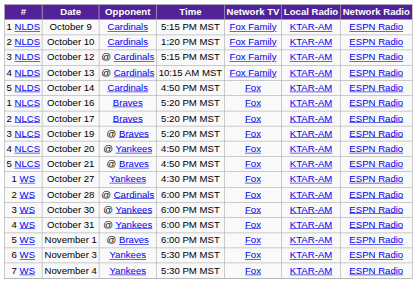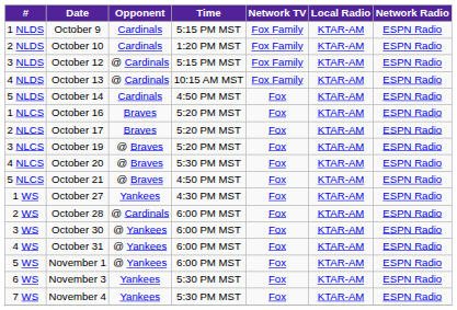 <table class="wikitable sortable">
 <tr>
 <th style="background:#522398;color:white;">#</th>
 <th style="background:#522398;color:white;">Date</th>
 <th style="background:#522398;color:white;">Opponent</th>
 <th style="background:#522398;color:white;">Time</th>
 <th style="background:#522398;color:white;">Network TV</th>
 <th style="background:#522398;color:white;">Local Radio</th>
 <th style="background:#522398;color:white;">Network Radio</th>
 </tr>
 <tr align="center">
 <td>1 <a href='#'>NLDS</a></td>
 <td>October 9</td>
 <td><a href='#'>Cardinals</a></td>
 <td>5:15 PM MST</td>
 <td><a href='#'>Fox Family</a></td>
 <td><a href='#'>KTAR-AM</a></td>
 <td><a href='#'>ESPN Radio</a></td>
 </tr>
 <tr align="center">
 <td>2 <a href='#'>NLDS</a></td>
 <td>October 10</td>
 <td><a href='#'>Cardinals</a></td>
 <td>1:20 PM MST</td>
 <td><a href='#'>Fox Family</a></td>
 <td><a href='#'>KTAR-AM</a></td>
 <td><a href='#'>ESPN Radio</a></td>
 </tr>
 <tr align="center">
 <td>3 <a href='#'>NLDS</a></td>
 <td>October 12</td>
 <td>@ <a href='#'>Cardinals</a></td>
 <td>5:15 PM MST</td>
 <td><a href='#'>Fox Family</a></td>
 <td><a href='#'>KTAR-AM</a></td>
 <td><a href='#'>ESPN Radio</a></td>
 </tr>
 <tr align="center">
 <td>4 <a href='#'>NLDS</a></td>
 <td>October 13</td>
 <td>@ <a href='#'>Cardinals</a></td>
 <td>10:15 AM MST</td>
 <td><a href='#'>Fox Family</a></td>
 <td><a href='#'>KTAR-AM</a></td>
 <td><a href='#'>ESPN Radio</a></td>
 </tr>
 <tr align="center">
 <td>5 <a href='#'>NLDS</a></td>
 <td>October 14</td>
 <td><a href='#'>Cardinals</a></td>
 <td>4:50 PM MST</td>
 <td><a href='#'>Fox</a></td>
 <td><a href='#'>KTAR-AM</a></td>
 <td><a href='#'>ESPN Radio</a></td>
 </tr>
 <tr align="center">
 <td>1 <a href='#'>NLCS</a></td>
 <td>October 16</td>
 <td><a href='#'>Braves</a></td>
 <td>5:20 PM MST</td>
 <td><a href='#'>Fox</a></td>
 <td><a href='#'>KTAR-AM</a></td>
 <td><a href='#'>ESPN Radio</a></td>
 </tr>
 <tr align="center">
 <td>2 <a href='#'>NLCS</a></td>
 <td>October 17</td>
 <td><a href='#'>Braves</a></td>
 <td>5:20 PM MST</td>
 <td><a href='#'>Fox</a></td>
 <td><a href='#'>KTAR-AM</a></td>
 <td><a href='#'>ESPN Radio</a></td>
 </tr>
 <tr align="center">
 <td>3 <a href='#'>NLCS</a></td>
 <td>October 19</td>
 <td>@ <a href='#'>Braves</a></td>
 <td>5:20 PM MST</td>
 <td><a href='#'>Fox</a></td>
 <td><a href='#'>KTAR-AM</a></td>
 <td><a href='#'>ESPN Radio</a></td>
 </tr>
 <tr align="center">
 <td>4 <a href='#'>NLCS</a></td>
 <td>October 20</td>
-<td>@ <a href='#'>Yankees</a></td>
-<td>4:50 PM MST</td>
+<td>@ <a href='#'>Braves</a></td>
+<td>5:30 PM MST</td>
 <td><a href='#'>Fox</a></td>
 <td><a href='#'>KTAR-AM</a></td>
 <td><a href='#'>ESPN Radio</a></td>
 </tr>
 <tr align="center">
 <td>5 <a href='#'>NLCS</a></td>
 <td>October 21</td>
 <td>@ <a href='#'>Braves</a></td>
 <td>4:50 PM MST</td>
 <td><a href='#'>Fox</a></td>
 <td><a href='#'>KTAR-AM</a></td>
 <td><a href='#'>ESPN Radio</a></td>
 </tr>
 <tr align="center">
 <td>1 <a href='#'>WS</a></td>
 <td>October 27</td>
 <td><a href='#'>Yankees</a></td>
 <td>4:30 PM MST</td>
 <td><a href='#'>Fox</a></td>
 <td><a href='#'>KTAR-AM</a></td>
 <td><a href='#'>ESPN Radio</a></td>
 </tr>
 <tr align="center">
 <td>2 <a href='#'>WS</a></td>
 <td>October 28</td>
 <td>@ <a href='#'>Cardinals</a></td>
 <td>6:00 PM MST</td>
 <td><a href='#'>Fox</a></td>
 <td><a href='#'>KTAR-AM</a></td>
 <td><a href='#'>ESPN Radio</a></td>
 </tr>
 <tr align="center">
 <td>3 <a href='#'>WS</a></td>
 <td>October 30</td>
 <td>@ <a href='#'>Yankees</a></td>
 <td>6:00 PM MST</td>
 <td><a href='#'>Fox</a></td>
 <td><a href='#'>KTAR-AM</a></td>
 <td><a href='#'>ESPN Radio</a></td>
 </tr>
 <tr align="center">
 <td>4 <a href='#'>WS</a></td>
 <td>October 31</td>
 <td>@ <a href='#'>Yankees</a></td>
 <td>6:00 PM MST</td>
 <td><a href='#'>Fox</a></td>
 <td><a href='#'>KTAR-AM</a></td>
 <td><a href='#'>ESPN Radio</a></td>
 </tr>
 <tr align="center">
 <td>5 <a href='#'>WS</a></td>
 <td>November 1</td>
-<td>@ <a href='#'>Braves</a></td>
+<td>@ <a href='#'>Yankees</a></td>
 <td>6:00 PM MST</td>
 <td><a href='#'>Fox</a></td>
 <td><a href='#'>KTAR-AM</a></td>
 <td><a href='#'>ESPN Radio</a></td>
 </tr>
 <tr align="center">
 <td>6 <a href='#'>WS</a></td>
 <td>November 3</td>
 <td><a href='#'>Yankees</a></td>
 <td>5:30 PM MST</td>
 <td><a href='#'>Fox</a></td>
 <td><a href='#'>KTAR-AM</a></td>
 <td><a href='#'>ESPN Radio</a></td>
 </tr>
 <tr align="center">
 <td>7 <a href='#'>WS</a></td>
 <td>November 4</td>
 <td><a href='#'>Yankees</a></td>
 <td>5:30 PM MST</td>
 <td><a href='#'>Fox</a></td>
 <td><a href='#'>KTAR-AM</a></td>
 <td><a href='#'>ESPN Radio</a></td>
 </tr>
 <tr>
 </tr>
 </table>
